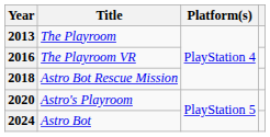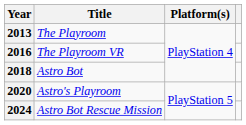 <table class="wikitable sortable plainrowheaders">
 <tr>
 <th scope="col">Year</th>
 <th scope="col">Title</th>
 <th scope="col">Platform(s)</th>
 <th scope="col" class="unsortable"></th>
 </tr>
 <tr>
 <th scope="row">2013</th>
 <td><em><a href='#'>The Playroom</a></em></td>
 <td rowspan="3"><a href='#'>PlayStation 4</a></td>
 <td></td>
 </tr>
 <tr>
 <th scope="row">2016</th>
 <td><em><a href='#'>The Playroom VR</a></em></td>
 <td></td>
 </tr>
 <tr>
 <th scope="row">2018</th>
-<td><em><a href='#'>Astro Bot Rescue Mission</a></em></td>
+<td><em><a href='#'>Astro Bot</a></em></td>
 <td></td>
 </tr>
 <tr>
 <th scope="row">2020</th>
 <td><em><a href='#'>Astro's Playroom</a></em></td>
 <td rowspan="2"><a href='#'>PlayStation 5</a></td>
 <td></td>
 </tr>
 <tr>
 <th scope="row">2024</th>
-<td><em><a href='#'>Astro Bot</a></em></td>
+<td><em><a href='#'>Astro Bot Rescue Mission</a></em></td>
 <td></td>
 </tr>
 </table>
